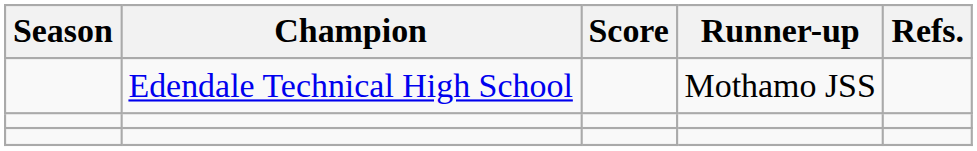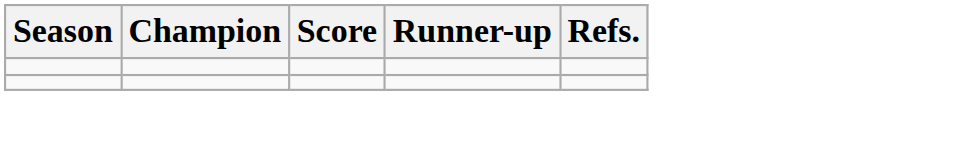 <table class="wikitable">
 <tr>
 <th>Season</th>
 <th>Champion</th>
 <th>Score</th>
 <th>Runner-up</th>
 <th>Refs.</th>
-</tr>
-<tr>
-<td></td>
-<td> <a href='#'>Edendale Technical High School</a></td>
-<td></td>
-<td> Mothamo JSS</td>
-<td></td>
 </tr>
 <tr>
 <td></td>
 <td></td>
 <td></td>
 <td></td>
 <td></td>
 </tr>
 <tr>
 <td></td>
 <td></td>
 <td></td>
 <td></td>
 <td></td>
 </tr>
 </table>
